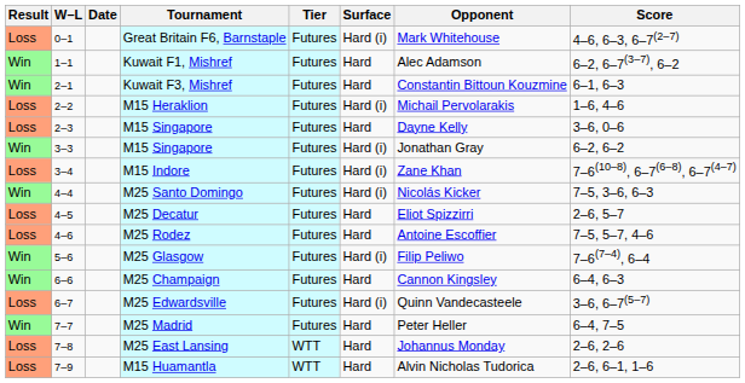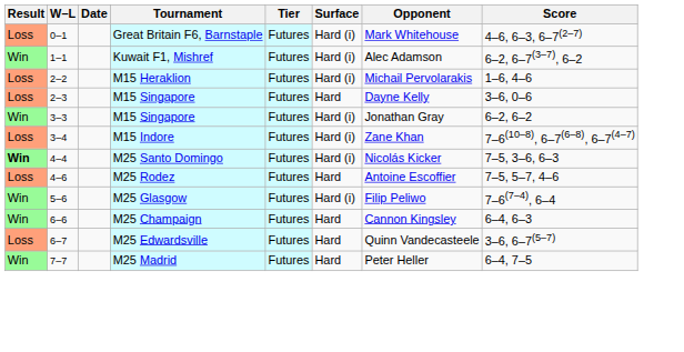 <table class="sortable wikitable">
 <tr>
 <th>Result</th>
 <th class="unsortable">W–L</th>
 <th>Date</th>
 <th>Tournament</th>
 <th>Tier</th>
 <th>Surface</th>
 <th>Opponent</th>
 <th class="unsortable">Score</th>
 </tr>
 <tr>
 <td bgcolor=FFA07A>Loss</td>
 <td><small>0–1</small></td>
 <td></td>
 <td style="background:#cffcff;">Great Britain F6, <a href='#'>Barnstaple</a></td>
 <td style="background:#cffcff;">Futures</td>
 <td>Hard (i)</td>
 <td> <a href='#'>Mark Whitehouse</a></td>
 <td>4–6, 6–3, 6–7<sup>(2–7)</sup></td>
 </tr>
 <tr>
 <td bgcolor=98FB98>Win</td>
 <td><small>1–1</small></td>
 <td></td>
 <td style="background:#cffcff;">Kuwait F1, <a href='#'>Mishref</a></td>
 <td style="background:#cffcff;">Futures</td>
-<td>Hard</td>
+<td>Hard (i)</td>
 <td> Alec Adamson</td>
 <td>6–2, 6–7<sup>(3–7)</sup>, 6–2</td>
-</tr>
-<tr>
-<td bgcolor=98FB98>Win</td>
-<td><small>2–1</small></td>
-<td></td>
-<td style="background:#cffcff;">Kuwait F3, <a href='#'>Mishref</a></td>
-<td style="background:#cffcff;">Futures</td>
-<td>Hard</td>
-<td> <a href='#'>Constantin Bittoun Kouzmine</a></td>
-<td>6–1, 6–3</td>
 </tr>
 <tr>
 <td bgcolor=FFA07A>Loss</td>
 <td><small>2–2</small></td>
 <td></td>
 <td style="background:#cffcff;">M15 <a href='#'>Heraklion</a></td>
 <td style="background:#cffcff;">Futures</td>
 <td>Hard (i)</td>
 <td> <a href='#'>Michail Pervolarakis</a></td>
 <td>1–6, 4–6</td>
 </tr>
 <tr>
 <td bgcolor=FFA07A>Loss</td>
 <td><small>2–3</small></td>
 <td></td>
 <td style="background:#cffcff;">M15 <a href='#'>Singapore</a></td>
 <td style="background:#cffcff;">Futures</td>
 <td>Hard</td>
 <td> <a href='#'>Dayne Kelly</a></td>
 <td>3–6, 0–6</td>
 </tr>
 <tr>
 <td bgcolor=98FB98>Win</td>
 <td><small>3–3</small></td>
 <td></td>
 <td style="background:#cffcff;">M15 <a href='#'>Singapore</a></td>
 <td style="background:#cffcff;">Futures</td>
 <td>Hard (i)</td>
 <td> Jonathan Gray</td>
 <td>6–2, 6–2</td>
 </tr>
 <tr>
 <td bgcolor=FFA07A>Loss</td>
 <td><small>3–4</small></td>
 <td></td>
 <td style="background:#cffcff;">M15 <a href='#'>Indore</a></td>
 <td style="background:#cffcff;">Futures</td>
 <td>Hard (i)</td>
 <td> <a href='#'>Zane Khan</a></td>
 <td>7–6<sup>(10–8)</sup>, 6–7<sup>(6–8)</sup>, 6–7<sup>(4–7)</sup></td>
 </tr>
 <tr>
-<td bgcolor=98FB98>Win</td>
+<td bgcolor=98FB98><strong>Win</strong></td>
 <td><small>4–4</small></td>
 <td></td>
 <td style="background:#cffcff;">M25 <a href='#'>Santo Domingo</a></td>
 <td style="background:#cffcff;">Futures</td>
 <td>Hard (i)</td>
 <td> <a href='#'>Nicolás Kicker</a></td>
 <td>7–5, 3–6, 6–3</td>
-</tr>
-<tr>
-<td bgcolor=FFA07A>Loss</td>
-<td><small>4–5</small></td>
-<td></td>
-<td style="background:#cffcff;">M25 <a href='#'>Decatur</a></td>
-<td style="background:#cffcff;">Futures</td>
-<td>Hard</td>
-<td> <a href='#'>Eliot Spizzirri</a></td>
-<td>2–6, 5–7</td>
 </tr>
 <tr>
 <td bgcolor=FFA07A>Loss</td>
 <td><small>4–6</small></td>
 <td></td>
 <td style="background:#cffcff;">M25 <a href='#'>Rodez</a></td>
 <td style="background:#cffcff;">Futures</td>
 <td>Hard</td>
 <td> <a href='#'>Antoine Escoffier</a></td>
 <td>7–5, 5–7, 4–6</td>
 </tr>
 <tr>
 <td bgcolor=98FB98>Win</td>
 <td><small>5–6</small></td>
 <td></td>
 <td style="background:#cffcff;">M25 <a href='#'>Glasgow</a></td>
 <td style="background:#cffcff;">Futures</td>
 <td>Hard (i)</td>
 <td> <a href='#'>Filip Peliwo</a></td>
 <td>7–6<sup>(7–4)</sup>, 6–4</td>
 </tr>
 <tr>
 <td bgcolor=98FB98>Win</td>
 <td><small>6–6</small></td>
 <td></td>
 <td style="background:#cffcff;">M25 <a href='#'>Champaign</a></td>
 <td style="background:#cffcff;">Futures</td>
 <td>Hard</td>
 <td> <a href='#'>Cannon Kingsley</a></td>
 <td>6–4, 6–3</td>
 </tr>
 <tr>
 <td bgcolor=FFA07A>Loss</td>
 <td><small>6–7</small></td>
 <td></td>
 <td style="background:#cffcff;">M25 <a href='#'>Edwardsville</a></td>
 <td style="background:#cffcff;">Futures</td>
-<td>Hard (i)</td>
+<td>Hard</td>
 <td> Quinn Vandecasteele</td>
 <td>3–6, 6–7<sup>(5–7)</sup></td>
 </tr>
 <tr>
 <td bgcolor=98FB98>Win</td>
 <td><small>7–7</small></td>
 <td></td>
 <td style="background:#cffcff;">M25 <a href='#'>Madrid</a></td>
 <td style="background:#cffcff;">Futures</td>
 <td>Hard</td>
 <td> Peter Heller</td>
 <td>6–4, 7–5</td>
 </tr>
-<tr>
-<td bgcolor=FFA07A>Loss</td>
-<td><small>7–8</small></td>
-<td></td>
-<td style="background:#cffcff;">M25 <a href='#'>East Lansing</a></td>
-<td style="background:#cffcff;">WTT</td>
-<td>Hard</td>
-<td> <a href='#'>Johannus Monday</a></td>
-<td>2–6, 2–6</td>
-</tr>
-<tr>
-<td bgcolor=FFA07A>Loss</td>
-<td><small>7–9</small></td>
-<td></td>
-<td style="background:#cffcff;">M15 <a href='#'>Huamantla</a></td>
-<td style="background:#cffcff;">WTT</td>
-<td>Hard</td>
-<td> Alvin Nicholas Tudorica</td>
-<td>2–6, 6–1, 1–6</td>
-</tr>
 </table>
